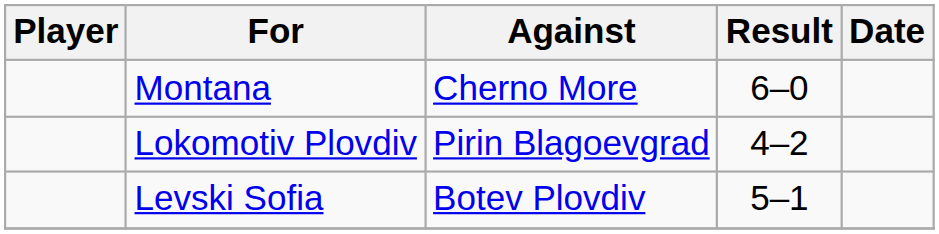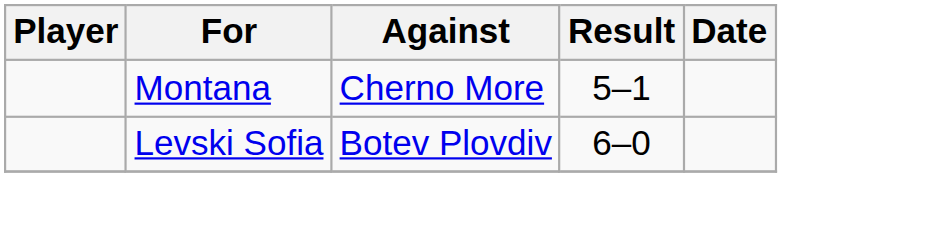 <table class="wikitable sortable">
 <tr>
 <th>Player</th>
 <th>For</th>
 <th>Against</th>
 <th style="text-align:center">Result</th>
 <th>Date</th>
 </tr>
 <tr>
 <td> </td>
 <td><a href='#'>Montana</a></td>
 <td><a href='#'>Cherno More</a></td>
-<td style="text-align:center;">6–0</td>
-<td></td>
-</tr>
-<tr>
-<td> </td>
-<td><a href='#'>Lokomotiv Plovdiv</a></td>
-<td><a href='#'>Pirin Blagoevgrad</a></td>
-<td style="text-align:center;">4–2</td>
+<td style="text-align:center;">5–1</td>
 <td></td>
 </tr>
 <tr>
 <td> </td>
 <td><a href='#'>Levski Sofia</a></td>
 <td><a href='#'>Botev Plovdiv</a></td>
-<td style="text-align:center;">5–1</td>
+<td style="text-align:center;">6–0</td>
 <td></td>
 </tr>
 <tr>
 </tr>
 </table>
